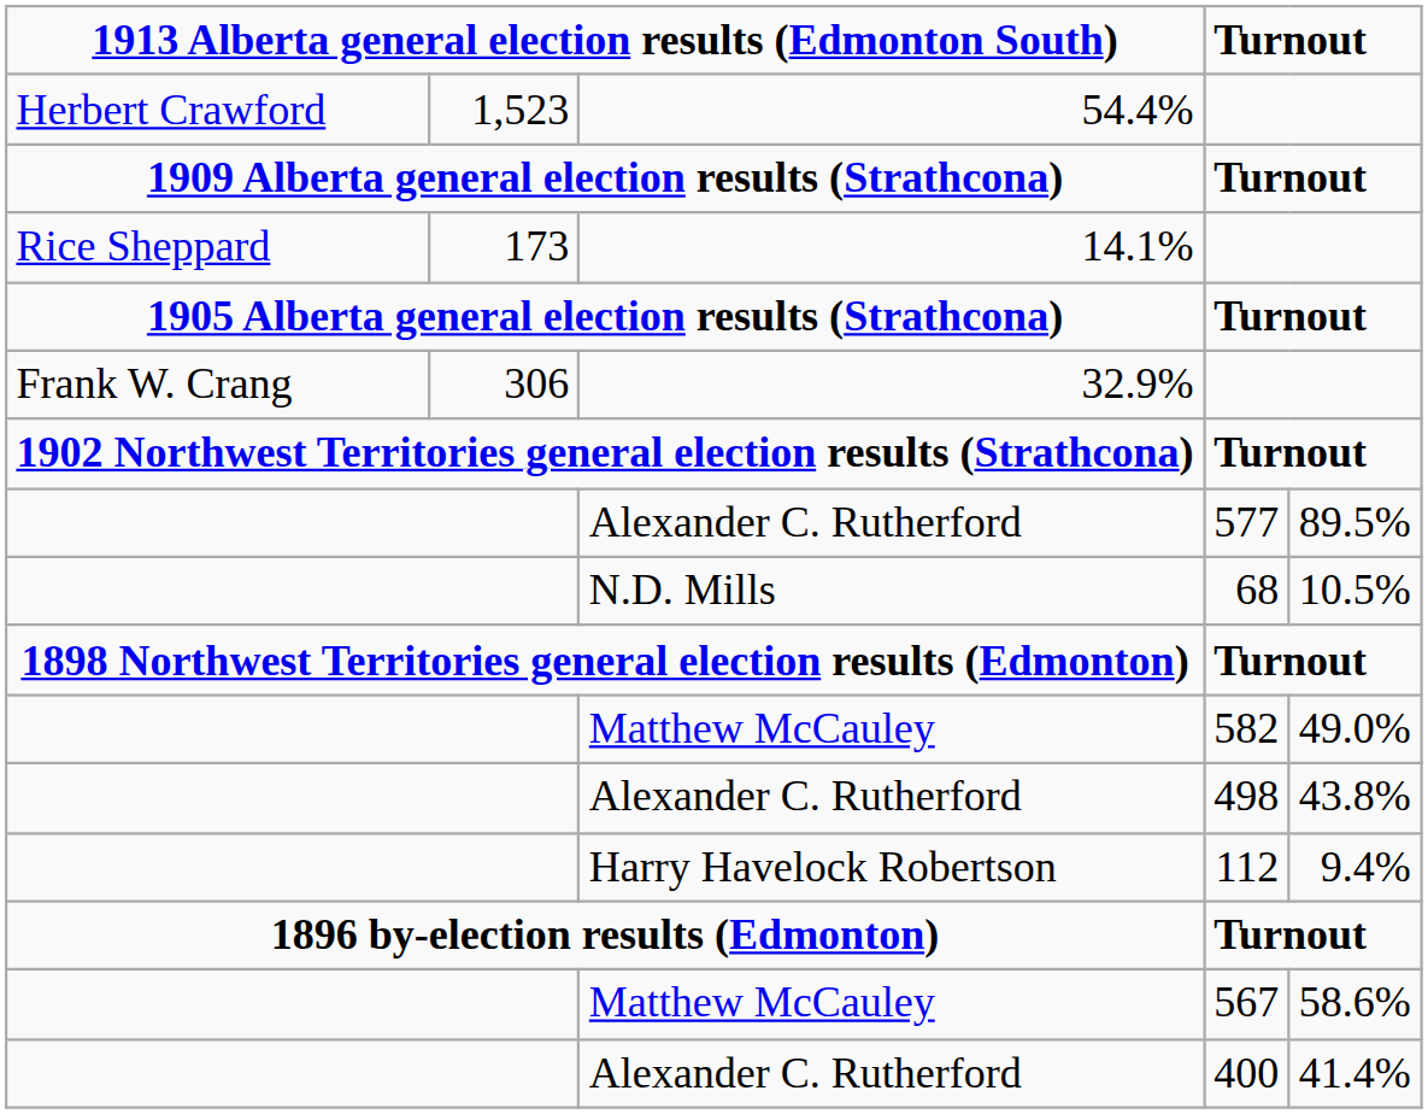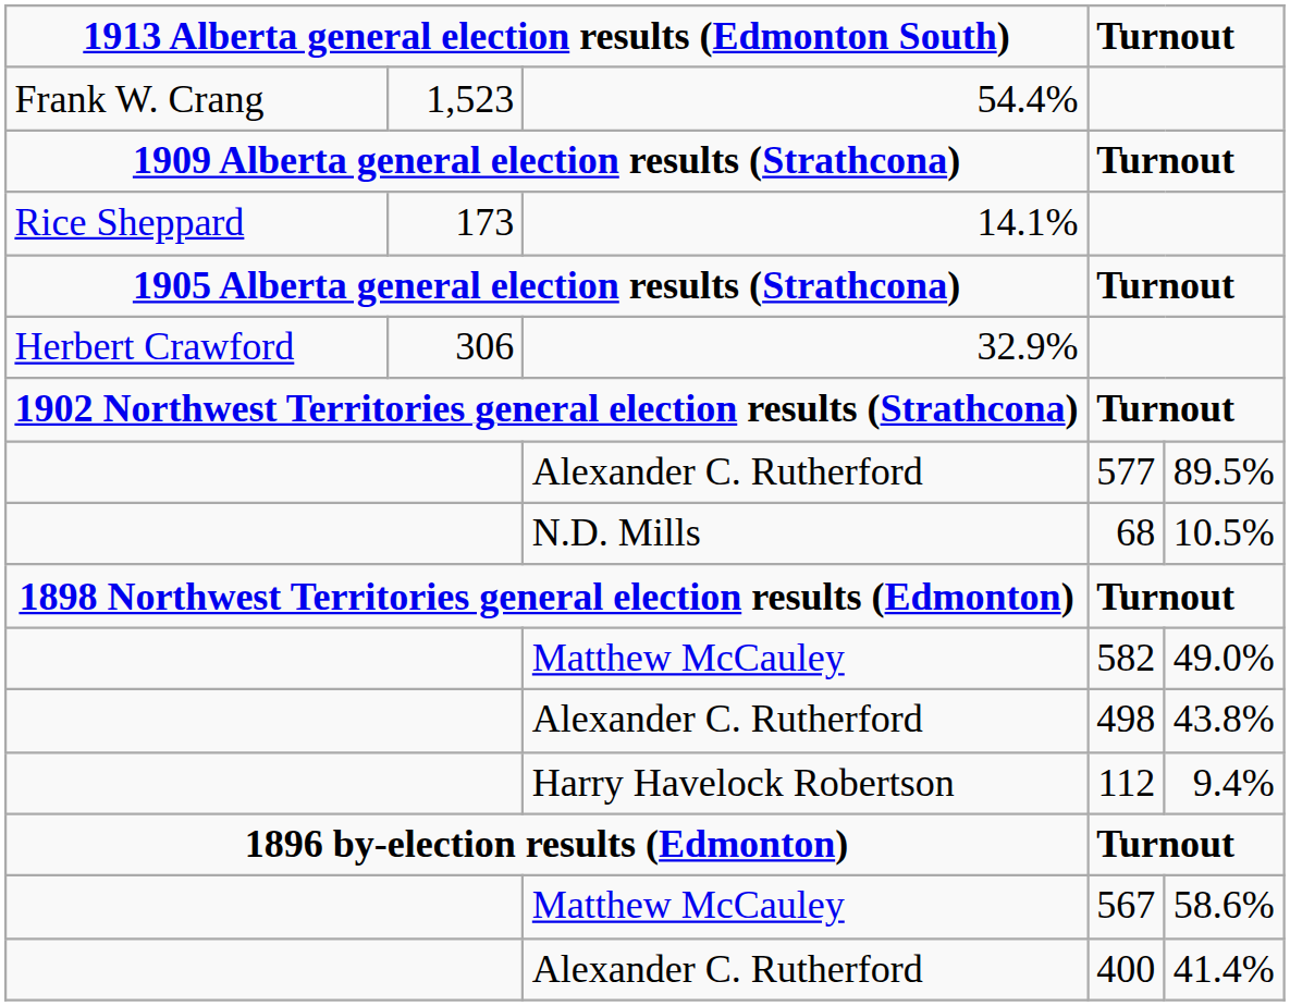 <table class="wikitable" border="1">
 <tr>
 <td colspan="3" align=center><strong><a href='#'>1913 Alberta general election</a> results (<a href='#'>Edmonton South</a>)</strong></td>
 <td colspan="2"><span><strong>Turnout </strong></span></td>
 </tr>
 <tr>
-<td><a href='#'>Herbert Crawford</a></td>
+<td>Frank W. Crang</td>
 <td align="right">1,523</td>
 <td align="right">54.4%<br></td>
 </tr>
 <tr>
 <td colspan="3" align=center><strong><a href='#'>1909 Alberta general election</a> results (<a href='#'>Strathcona</a>)</strong></td>
 <td colspan="2"><span><strong>Turnout </strong></span></td>
 </tr>
 <tr>
 <td><a href='#'>Rice Sheppard</a></td>
 <td align="right">173</td>
 <td align="right">14.1%</td>
 </tr>
 <tr>
 <td colspan="3" align=center><strong><a href='#'>1905 Alberta general election</a> results (<a href='#'>Strathcona</a>)</strong></td>
 <td colspan="2"><span><strong>Turnout </strong></span></td>
 </tr>
 <tr>
-<td>Frank W. Crang</td>
+<td><a href='#'>Herbert Crawford</a></td>
 <td align="right">306</td>
 <td align="right">32.9%</td>
 </tr>
 <tr>
 <td colspan="3" align=center><strong><a href='#'>1902 Northwest Territories general election</a> results (<a href='#'>Strathcona</a>)</strong></td>
 <td colspan="2"><span><strong>Turnout </strong></span></td>
 </tr>
 <tr>
 <td colspan="2"></td>
 <td>Alexander C. Rutherford</td>
 <td align="right">577</td>
 <td align="right">89.5%</td>
 </tr>
 <tr>
 <td colspan="2"></td>
 <td>N.D. Mills</td>
 <td align="right">68</td>
 <td align="right">10.5%</td>
 </tr>
 <tr>
 <td colspan="3" align=center><strong><a href='#'>1898 Northwest Territories general election</a> results (<a href='#'>Edmonton</a>)</strong></td>
 <td colspan="2"><span><strong>Turnout </strong></span></td>
 </tr>
 <tr>
 <td colspan="2"></td>
 <td><a href='#'>Matthew McCauley</a></td>
 <td align="right">582</td>
 <td align="right">49.0%</td>
 </tr>
 <tr>
 <td colspan="2"></td>
 <td>Alexander C. Rutherford</td>
 <td align="right">498</td>
 <td align="right">43.8%</td>
 </tr>
 <tr>
 <td colspan="2"></td>
 <td>Harry Havelock Robertson</td>
 <td align="right">112</td>
 <td align="right">9.4%</td>
 </tr>
 <tr>
 <td colspan="3" align=center><strong>1896 by-election results (<a href='#'>Edmonton</a>)</strong></td>
 <td colspan="2"><span><strong>Turnout </strong></span></td>
 </tr>
 <tr>
 <td colspan="2"></td>
 <td><a href='#'>Matthew McCauley</a></td>
 <td align="right">567</td>
 <td align="right">58.6%</td>
 </tr>
 <tr>
 <td colspan="2"></td>
 <td>Alexander C. Rutherford</td>
 <td align="right">400</td>
 <td align="right">41.4%</td>
 </tr>
 </table>
